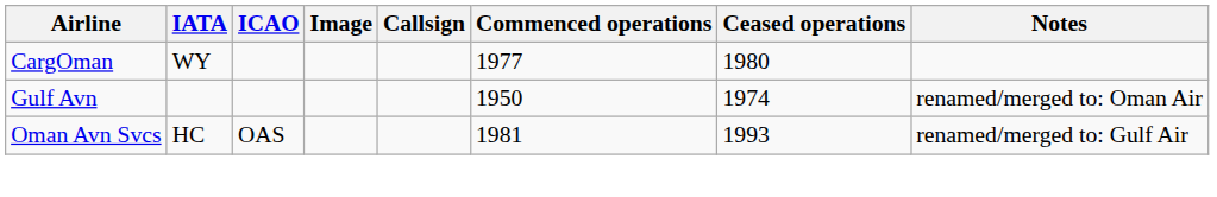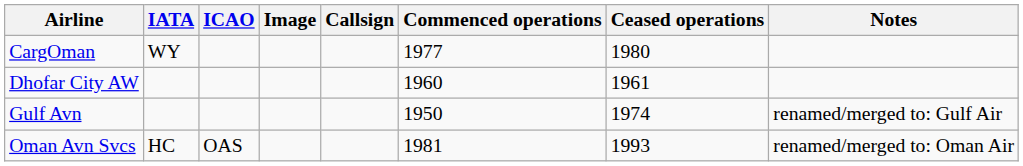 <table class="wikitable sortable">
 <tr valign="middle">
 <th>Airline</th>
 <th><a href='#'>IATA</a></th>
 <th><a href='#'>ICAO</a></th>
 <th>Image</th>
 <th>Callsign</th>
 <th>Commenced operations</th>
 <th>Ceased operations</th>
 <th>Notes</th>
 </tr>
 <tr>
 <td><a href='#'>CargOman</a></td>
 <td>WY</td>
 <td></td>
 <td></td>
 <td></td>
 <td>1977</td>
 <td>1980</td>
 <td></td>
 </tr>
 <tr>
+<td><a href='#'>Dhofar City AW</a></td>
+<td></td>
+<td></td>
+<td></td>
+<td></td>
+<td>1960</td>
+<td>1961</td>
+<td></td>
+</tr>
+<tr>
 <td><a href='#'>Gulf Avn</a></td>
 <td></td>
 <td></td>
 <td></td>
 <td></td>
 <td>1950</td>
 <td>1974</td>
-<td>renamed/merged to: Oman Air</td>
+<td>renamed/merged to: Gulf Air</td>
 </tr>
 <tr>
 <td><a href='#'>Oman Avn Svcs</a></td>
 <td>HC</td>
 <td>OAS</td>
 <td></td>
 <td></td>
 <td>1981</td>
 <td>1993</td>
-<td>renamed/merged to: Gulf Air</td>
+<td>renamed/merged to: Oman Air</td>
 </tr>
 </table>
